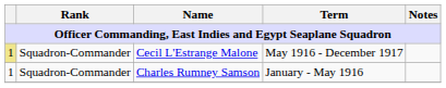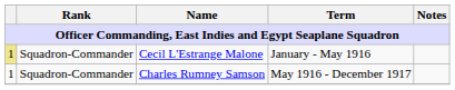 <table class="wikitable">
 <tr>
 <th></th>
 <th>Rank</th>
 <th>Name</th>
 <th>Term</th>
 <th>Notes</th>
 </tr>
 <tr>
 <td colspan="6" align="center" style="background:#dcdcfe;"><strong>Officer Commanding, East Indies and Egypt Seaplane Squadron</strong></td>
 </tr>
 <tr>
 <td style="background: khaki;">1</td>
 <td>Squadron-Commander</td>
 <td><a href='#'>Cecil L'Estrange Malone</a></td>
-<td>May 1916 - December 1917</td>
+<td>January - May 1916</td>
 <td></td>
 </tr>
 <tr>
 <td>1</td>
 <td>Squadron-Commander</td>
 <td><a href='#'>Charles Rumney Samson</a></td>
-<td>January - May 1916</td>
+<td>May 1916 - December 1917</td>
 <td></td>
 </tr>
 <tr>
 </tr>
 </table>
